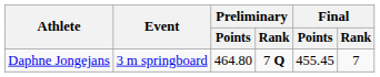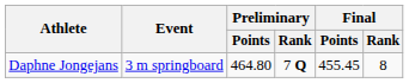 <table class=wikitable style="font-size:90%">
 <tr>
 <th rowspan="2">Athlete</th>
 <th rowspan="2">Event</th>
 <th colspan="2">Preliminary</th>
 <th colspan="2">Final</th>
 </tr>
 <tr style="font-size:95%">
 <th>Points</th>
 <th>Rank</th>
 <th>Points</th>
 <th>Rank</th>
 </tr>
 <tr align=center>
 <td align=left><a href='#'>Daphne Jongejans</a></td>
 <td align=left><a href='#'>3 m springboard</a></td>
 <td>464.80</td>
 <td>7 <strong>Q</strong></td>
 <td>455.45</td>
-<td>7</td>
+<td>8</td>
 </tr>
 </table>
